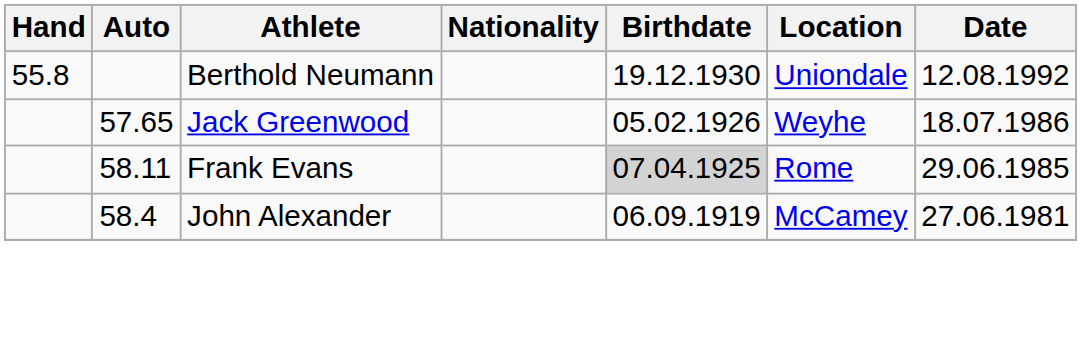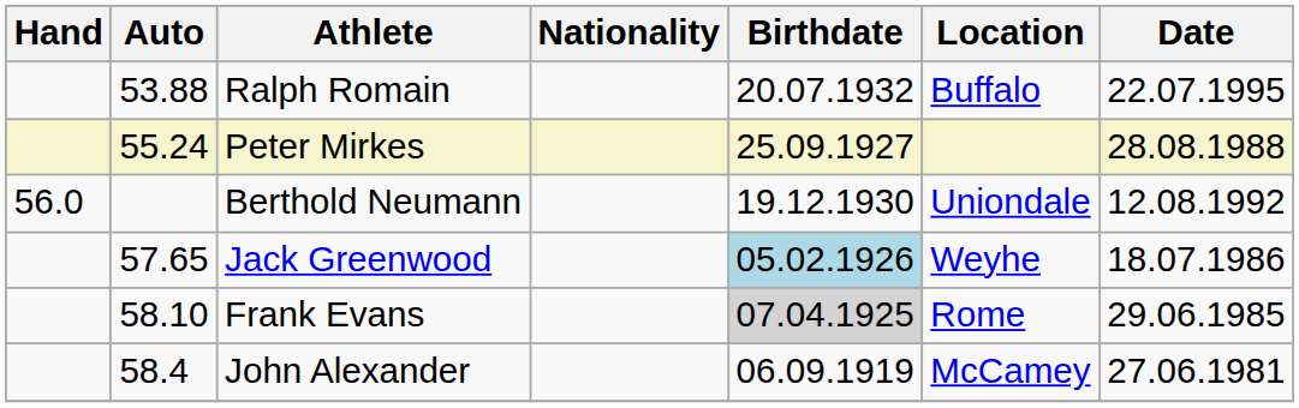 <table class="wikitable">
 <tr>
 <th>Hand</th>
 <th>Auto</th>
 <th>Athlete</th>
 <th>Nationality</th>
 <th>Birthdate</th>
 <th>Location</th>
 <th>Date</th>
 </tr>
 <tr>
-<td>55.8</td>
+<td></td>
+<td>53.88</td>
+<td>Ralph Romain</td>
+<td></td>
+<td>20.07.1932</td>
+<td><a href='#'>Buffalo</a></td>
+<td>22.07.1995</td>
+</tr>
+<tr bgcolor=#f6F5CE>
+<td></td>
+<td>55.24</td>
+<td>Peter Mirkes</td>
+<td></td>
+<td>25.09.1927</td>
+<td></td>
+<td>28.08.1988</td>
+</tr>
+<tr>
+<td>56.0</td>
 <td></td>
 <td>Berthold Neumann</td>
 <td></td>
 <td>19.12.1930</td>
 <td><a href='#'>Uniondale</a></td>
 <td>12.08.1992</td>
 </tr>
 <tr>
 <td></td>
 <td>57.65</td>
 <td><a href='#'>Jack Greenwood</a></td>
 <td></td>
-<td>05.02.1926</td>
+<td style="background: lightblue;">05.02.1926</td>
 <td><a href='#'>Weyhe</a></td>
 <td>18.07.1986</td>
 </tr>
 <tr>
 <td></td>
-<td>58.11</td>
+<td>58.10</td>
 <td>Frank Evans</td>
 <td></td>
 <td style="background: lightgrey;">07.04.1925</td>
 <td><a href='#'>Rome</a></td>
 <td>29.06.1985</td>
 </tr>
 <tr>
 <td></td>
 <td>58.4</td>
 <td>John Alexander</td>
 <td></td>
 <td>06.09.1919</td>
 <td><a href='#'>McCamey</a></td>
 <td>27.06.1981</td>
 </tr>
 <tr>
 </tr>
 </table>
